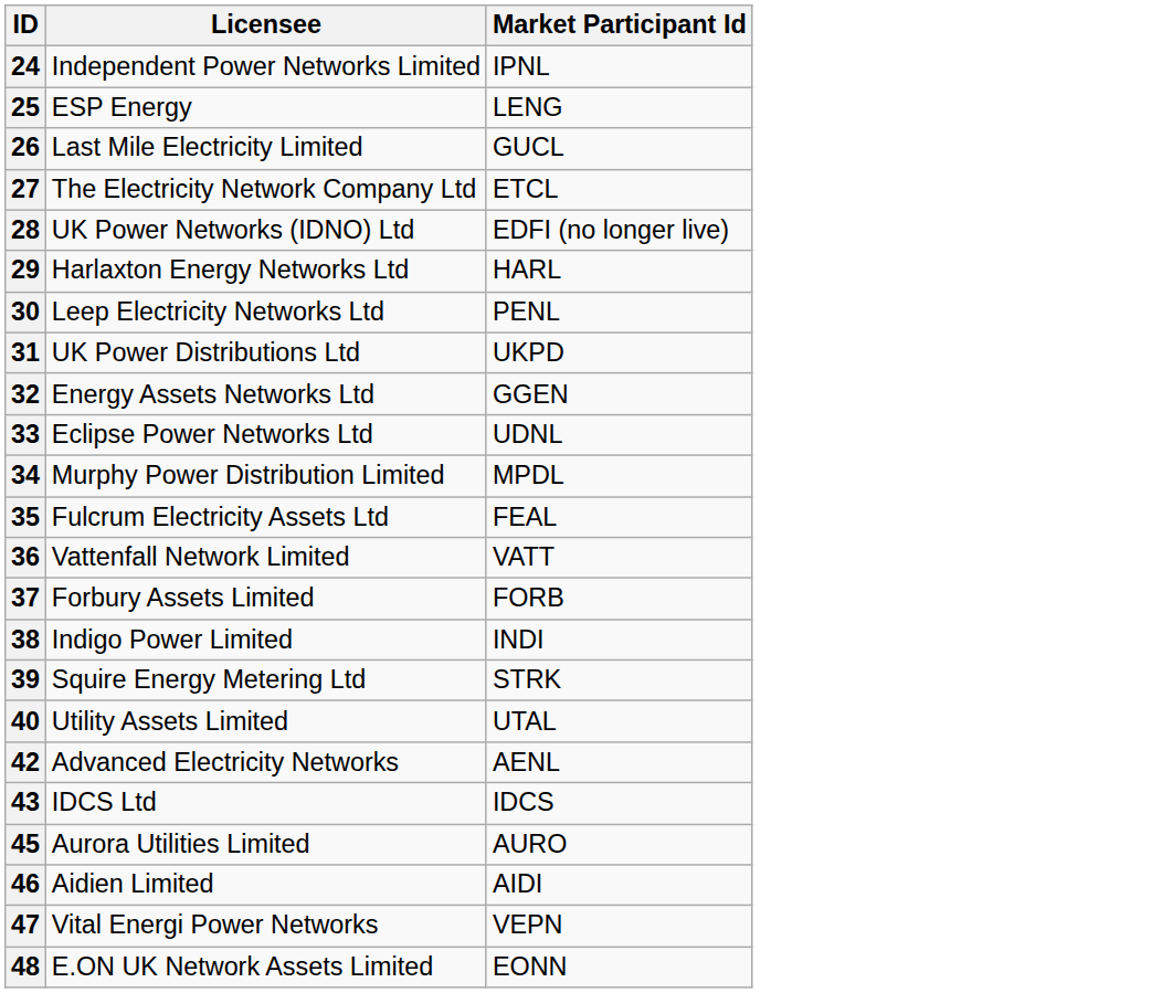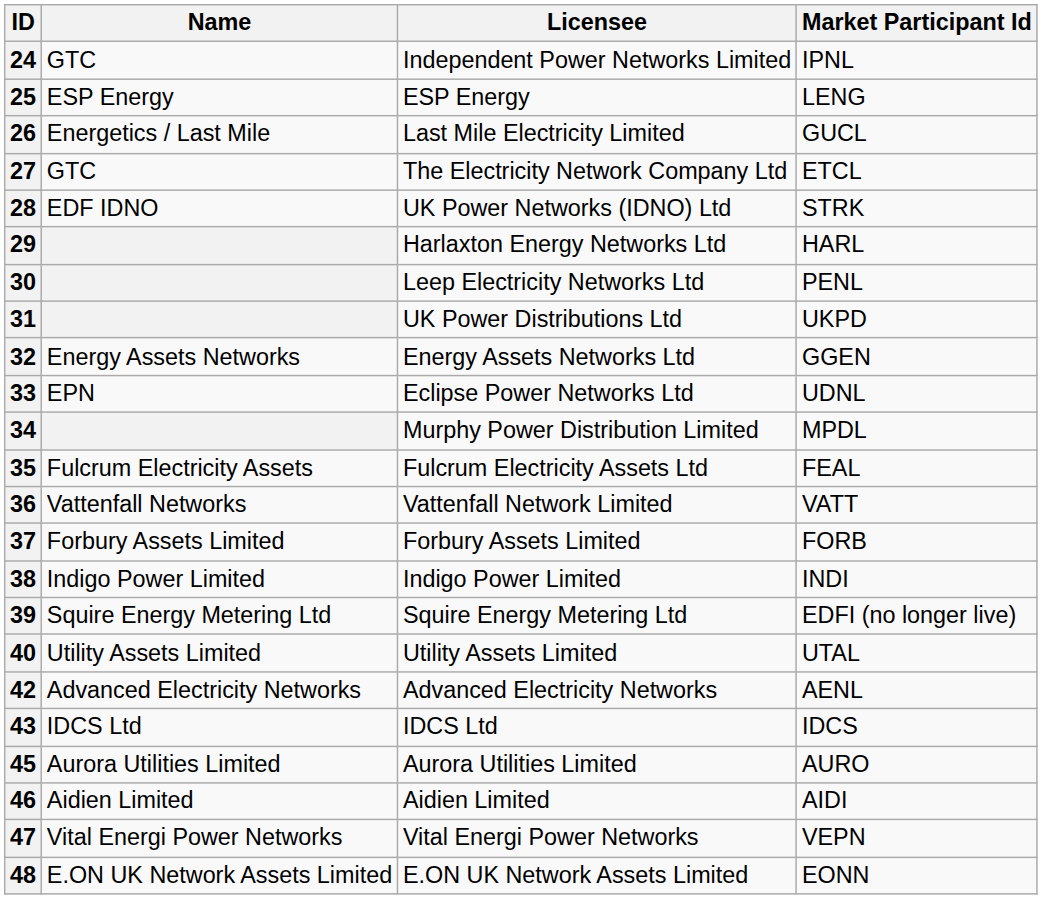 <table class="wikitable">
 <tr>
 <th>ID</th>
+<th>Name</th>
 <th>Licensee</th>
 <th>Market Participant Id</th>
 </tr>
 <tr>
 <th>24</th>
+<td>GTC</td>
 <td>Independent Power Networks Limited</td>
 <td>IPNL</td>
 </tr>
 <tr>
 <th>25</th>
 <td>ESP Energy</td>
+<td>ESP Energy</td>
 <td>LENG</td>
 </tr>
 <tr>
 <th>26</th>
+<td>Energetics / Last Mile</td>
 <td>Last Mile Electricity Limited</td>
 <td>GUCL</td>
 </tr>
 <tr>
 <th>27</th>
+<td>GTC</td>
 <td>The Electricity Network Company Ltd</td>
 <td>ETCL</td>
 </tr>
 <tr>
 <th>28</th>
+<td>EDF IDNO</td>
 <td>UK Power Networks (IDNO) Ltd</td>
-<td>EDFI (no longer live)</td>
+<td>STRK</td>
 </tr>
 <tr>
 <th>29</th>
+<th></th>
 <td>Harlaxton Energy Networks Ltd</td>
 <td>HARL</td>
 </tr>
 <tr>
 <th>30</th>
+<th></th>
 <td>Leep Electricity Networks Ltd</td>
 <td>PENL</td>
 </tr>
 <tr>
 <th>31</th>
+<th></th>
 <td>UK Power Distributions Ltd</td>
 <td>UKPD</td>
 </tr>
 <tr>
 <th>32</th>
+<td>Energy Assets Networks</td>
 <td>Energy Assets Networks Ltd</td>
 <td>GGEN</td>
 </tr>
 <tr>
 <th>33</th>
+<td>EPN</td>
 <td>Eclipse Power Networks Ltd</td>
 <td>UDNL</td>
 </tr>
 <tr>
 <th>34</th>
+<th></th>
 <td>Murphy Power Distribution Limited</td>
 <td>MPDL</td>
 </tr>
 <tr>
 <th>35</th>
+<td>Fulcrum Electricity Assets</td>
 <td>Fulcrum Electricity Assets Ltd</td>
 <td>FEAL</td>
 </tr>
 <tr>
 <th>36</th>
+<td>Vattenfall Networks</td>
 <td>Vattenfall Network Limited</td>
 <td>VATT</td>
 </tr>
 <tr>
 <th>37</th>
 <td>Forbury Assets Limited</td>
+<td>Forbury Assets Limited</td>
 <td>FORB</td>
 </tr>
 <tr>
 <th>38</th>
+<td>Indigo Power Limited</td>
 <td>Indigo Power Limited</td>
 <td>INDI</td>
 </tr>
 <tr>
 <th>39</th>
 <td>Squire Energy Metering Ltd</td>
-<td>STRK</td>
+<td>Squire Energy Metering Ltd</td>
+<td>EDFI (no longer live)</td>
 </tr>
 <tr>
 <th>40</th>
+<td>Utility Assets Limited</td>
 <td>Utility Assets Limited</td>
 <td>UTAL</td>
 </tr>
 <tr>
 <th>42</th>
 <td>Advanced Electricity Networks</td>
+<td>Advanced Electricity Networks</td>
 <td>AENL</td>
 </tr>
 <tr>
 <th>43</th>
+<td>IDCS Ltd</td>
 <td>IDCS Ltd</td>
 <td>IDCS</td>
 </tr>
 <tr>
 <th>45</th>
 <td>Aurora Utilities Limited</td>
+<td>Aurora Utilities Limited</td>
 <td>AURO</td>
 </tr>
 <tr>
 <th>46</th>
+<td>Aidien Limited</td>
 <td>Aidien Limited</td>
 <td>AIDI</td>
 </tr>
 <tr>
 <th>47</th>
 <td>Vital Energi Power Networks</td>
+<td>Vital Energi Power Networks</td>
 <td>VEPN</td>
 </tr>
 <tr>
 <th>48</th>
 <td>E.ON UK Network Assets Limited</td>
+<td>E.ON UK Network Assets Limited</td>
 <td>EONN</td>
 </tr>
 </table>
